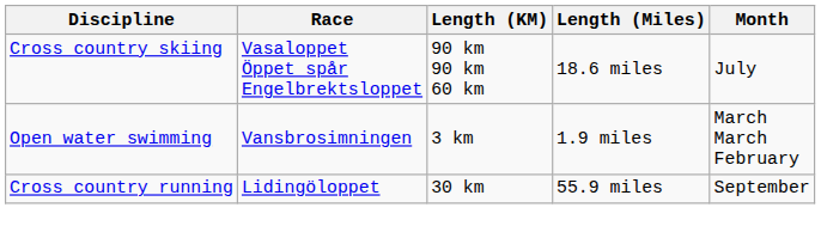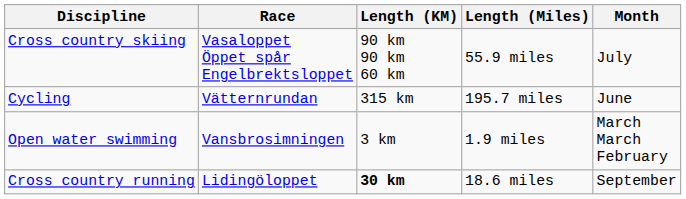 <table class=wikitable>
 <tr>
 <th>Discipline</th>
 <th>Race</th>
 <th>Length (KM)</th>
 <th>Length (Miles)</th>
 <th>Month</th>
 </tr>
 <tr>
 <td valign=top><a href='#'>Cross country skiing</a></td>
 <td><a href='#'>Vasaloppet</a><br><a href='#'>Öppet spår</a><br><a href='#'>Engelbrektsloppet</a></td>
 <td>90 km<br>90 km<br>60 km</td>
-<td>18.6 miles</td>
+<td>55.9 miles</td>
 <td>July</td>
+</tr>
+<tr>
+<td><a href='#'>Cycling</a></td>
+<td><a href='#'>Vätternrundan</a></td>
+<td>315 km</td>
+<td>195.7 miles</td>
+<td>June</td>
 </tr>
 <tr>
 <td><a href='#'>Open water swimming</a></td>
 <td><a href='#'>Vansbrosimningen</a></td>
 <td>3 km</td>
 <td>1.9 miles</td>
 <td>March<br>March<br>February</td>
 </tr>
 <tr>
 <td><a href='#'>Cross country running</a></td>
 <td><a href='#'>Lidingöloppet</a></td>
-<td>30 km</td>
-<td>55.9 miles</td>
+<td><strong>30 km</strong></td>
+<td>18.6 miles</td>
 <td>September</td>
 </tr>
 </table>
